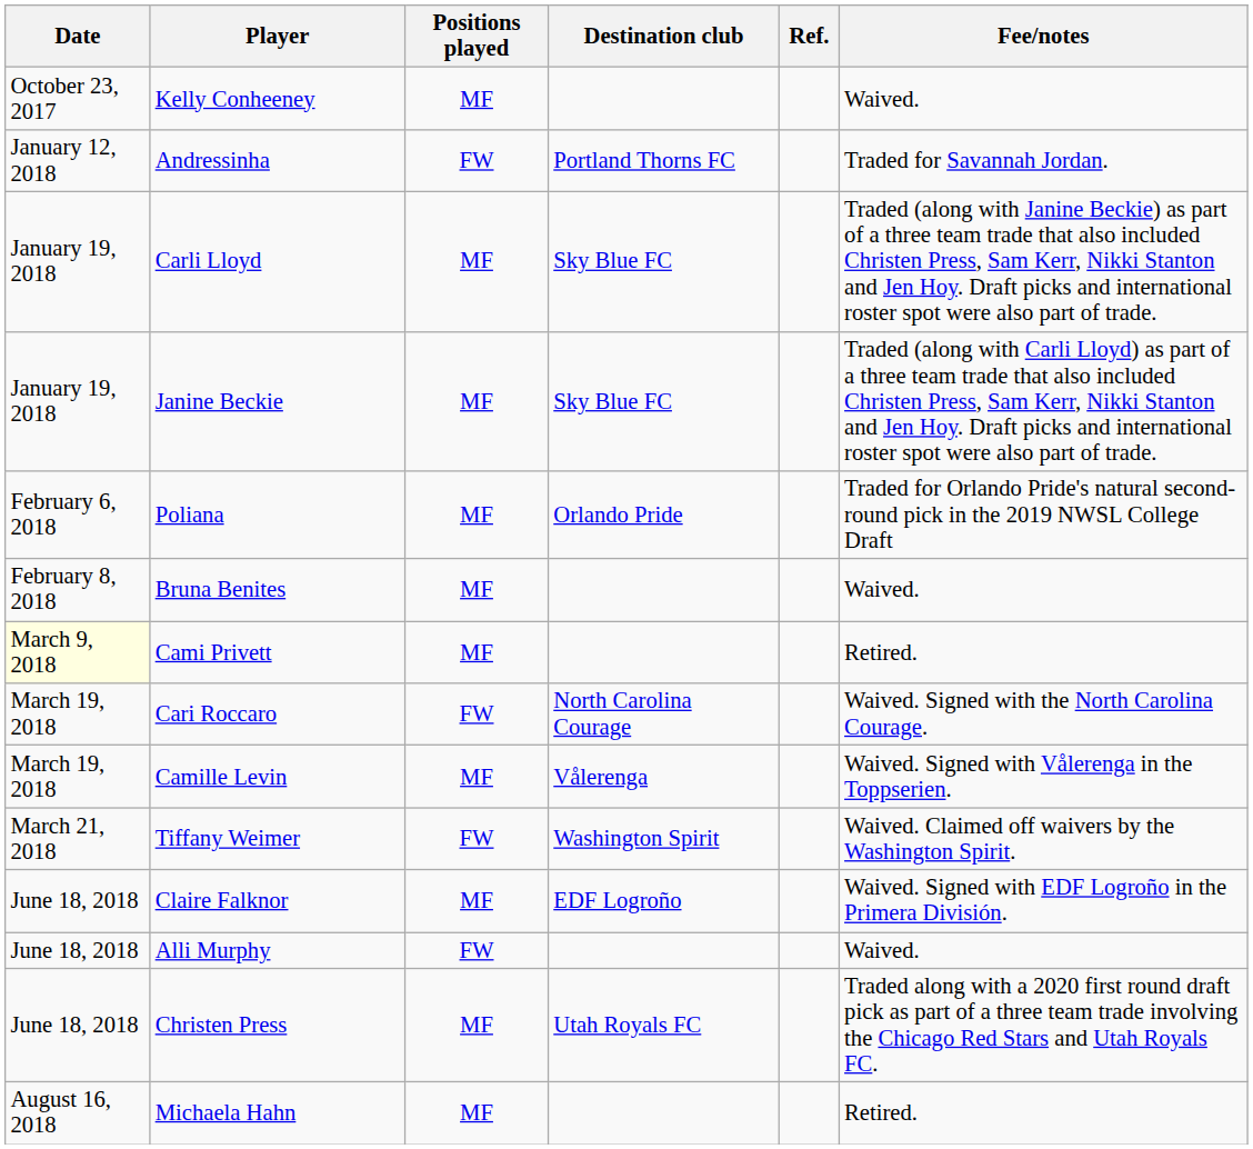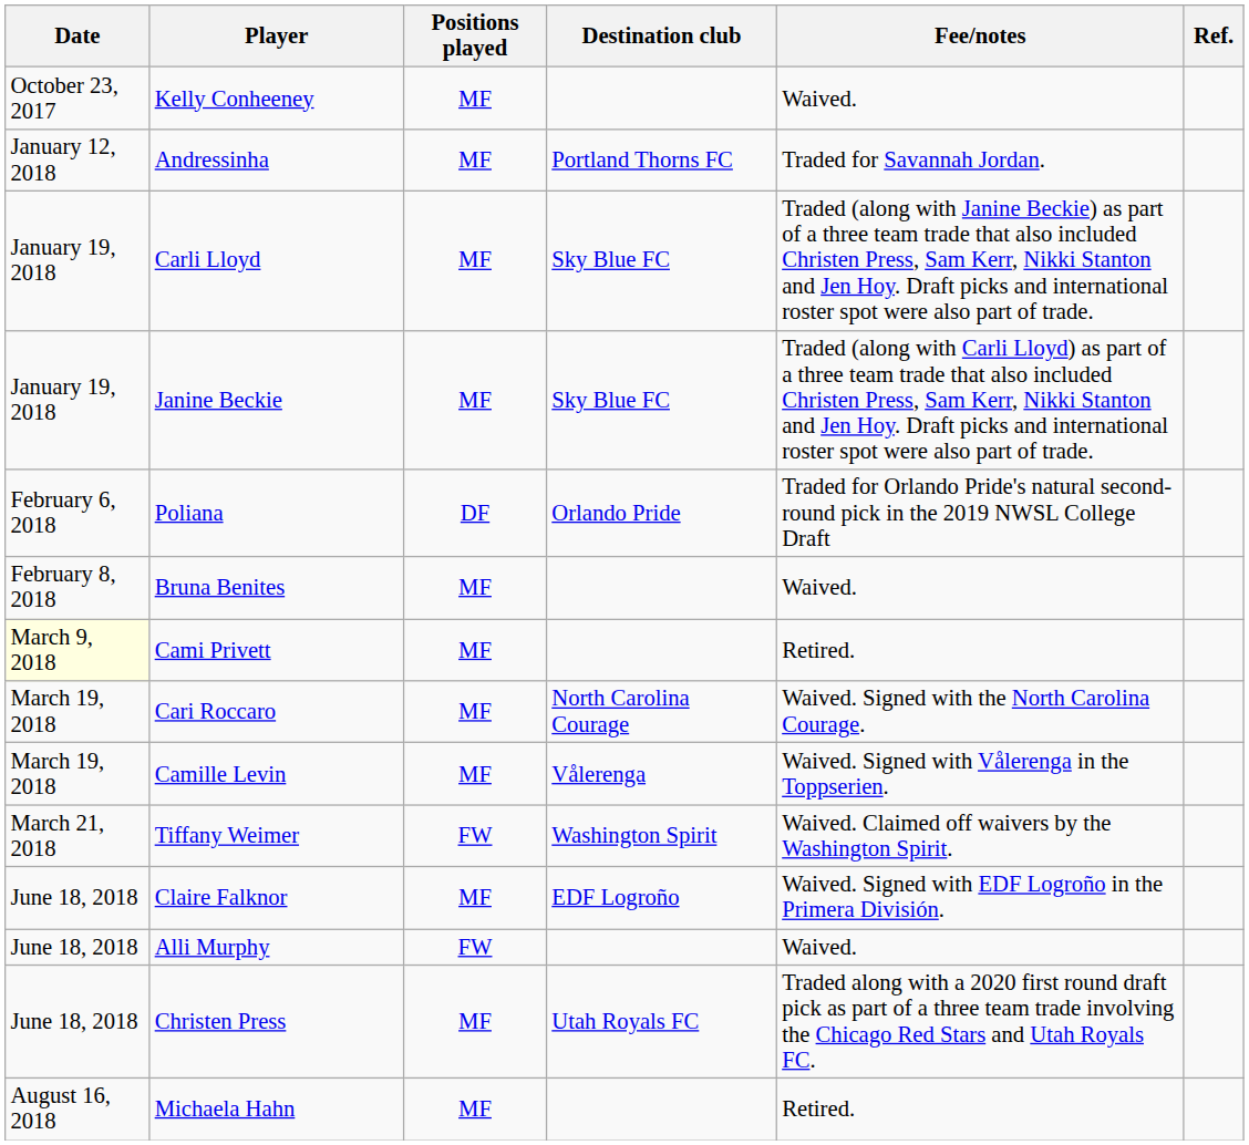 <table class="wikitable" style="text-align: left;">
 <tr>
 <th style="width:125px;">Date</th>
 <th style="width:250px;">Player</th>
 <th style="width:120px;">Positions played</th>
 <th style="width:220px;">Destination club</th>
+<th style="width:450px;">Fee/notes</th>
 <th style="width:40px;">Ref.</th>
-<th style="width:450px;">Fee/notes</th>
 </tr>
 <tr>
 <td>October 23, 2017</td>
 <td> <a href='#'>Kelly Conheeney</a></td>
 <td style="text-align: center;"><a href='#'>MF</a></td>
 <td></td>
+<td>Waived.</td>
 <td></td>
-<td>Waived.</td>
 </tr>
 <tr>
 <td>January 12, 2018</td>
 <td> <a href='#'>Andressinha</a></td>
-<td style="text-align: center;"><a href='#'>FW</a></td>
+<td style="text-align: center;"><a href='#'>MF</a></td>
 <td> <a href='#'>Portland Thorns FC</a></td>
+<td>Traded for <a href='#'>Savannah Jordan</a>.</td>
 <td></td>
-<td>Traded for <a href='#'>Savannah Jordan</a>.</td>
 </tr>
 <tr>
 <td>January 19, 2018</td>
 <td> <a href='#'>Carli Lloyd</a></td>
 <td style="text-align: center;"><a href='#'>MF</a></td>
 <td> <a href='#'>Sky Blue FC</a></td>
+<td>Traded (along with <a href='#'>Janine Beckie</a>) as part of a three team trade that also included <a href='#'>Christen Press</a>, <a href='#'>Sam Kerr</a>, <a href='#'>Nikki Stanton</a> and <a href='#'>Jen Hoy</a>. Draft picks and international roster spot were also part of trade.</td>
 <td></td>
-<td>Traded (along with <a href='#'>Janine Beckie</a>) as part of a three team trade that also included <a href='#'>Christen Press</a>, <a href='#'>Sam Kerr</a>, <a href='#'>Nikki Stanton</a> and <a href='#'>Jen Hoy</a>. Draft picks and international roster spot were also part of trade.</td>
 </tr>
 <tr>
 <td>January 19, 2018</td>
 <td> <a href='#'>Janine Beckie</a></td>
 <td style="text-align: center;"><a href='#'>MF</a></td>
 <td> <a href='#'>Sky Blue FC</a></td>
+<td>Traded (along with <a href='#'>Carli Lloyd</a>) as part of a three team trade that also included <a href='#'>Christen Press</a>, <a href='#'>Sam Kerr</a>, <a href='#'>Nikki Stanton</a> and <a href='#'>Jen Hoy</a>. Draft picks and international roster spot were also part of trade.</td>
 <td></td>
-<td>Traded (along with <a href='#'>Carli Lloyd</a>) as part of a three team trade that also included <a href='#'>Christen Press</a>, <a href='#'>Sam Kerr</a>, <a href='#'>Nikki Stanton</a> and <a href='#'>Jen Hoy</a>. Draft picks and international roster spot were also part of trade.</td>
 </tr>
 <tr>
 <td>February 6, 2018</td>
 <td> <a href='#'>Poliana</a></td>
-<td style="text-align: center;"><a href='#'>MF</a></td>
+<td style="text-align: center;"><a href='#'>DF</a></td>
 <td> <a href='#'>Orlando Pride</a></td>
+<td>Traded for Orlando Pride's natural second-round pick in the 2019 NWSL College Draft</td>
 <td></td>
-<td>Traded for Orlando Pride's natural second-round pick in the 2019 NWSL College Draft</td>
 </tr>
 <tr>
 <td>February 8, 2018</td>
 <td> <a href='#'>Bruna Benites</a></td>
 <td style="text-align: center;"><a href='#'>MF</a></td>
 <td></td>
+<td>Waived.</td>
 <td></td>
-<td>Waived.</td>
 </tr>
 <tr>
 <td style="background: lightyellow;">March 9, 2018</td>
 <td> <a href='#'>Cami Privett</a></td>
 <td style="text-align: center;"><a href='#'>MF</a></td>
 <td></td>
+<td>Retired.</td>
 <td></td>
-<td>Retired.</td>
 </tr>
 <tr>
 <td>March 19, 2018</td>
 <td> <a href='#'>Cari Roccaro</a></td>
-<td style="text-align: center;"><a href='#'>FW</a></td>
+<td style="text-align: center;"><a href='#'>MF</a></td>
 <td> <a href='#'>North Carolina Courage</a></td>
+<td>Waived. Signed with the <a href='#'>North Carolina Courage</a>.</td>
 <td></td>
-<td>Waived. Signed with the <a href='#'>North Carolina Courage</a>.</td>
 </tr>
 <tr>
 <td>March 19, 2018</td>
 <td> <a href='#'>Camille Levin</a></td>
 <td style="text-align: center;"><a href='#'>MF</a></td>
 <td> <a href='#'>Vålerenga</a></td>
+<td>Waived. Signed with <a href='#'>Vålerenga</a> in the <a href='#'>Toppserien</a>.</td>
 <td></td>
-<td>Waived. Signed with <a href='#'>Vålerenga</a> in the <a href='#'>Toppserien</a>.</td>
 </tr>
 <tr>
 <td>March 21, 2018</td>
 <td> <a href='#'>Tiffany Weimer</a></td>
 <td style="text-align: center;"><a href='#'>FW</a></td>
 <td> <a href='#'>Washington Spirit</a></td>
+<td>Waived. Claimed off waivers by the <a href='#'>Washington Spirit</a>.</td>
 <td></td>
-<td>Waived. Claimed off waivers by the <a href='#'>Washington Spirit</a>.</td>
 </tr>
 <tr>
 <td>June 18, 2018</td>
 <td> <a href='#'>Claire Falknor</a></td>
 <td style="text-align: center;"><a href='#'>MF</a></td>
 <td> <a href='#'>EDF Logroño</a></td>
+<td>Waived. Signed with <a href='#'>EDF Logroño</a> in the <a href='#'>Primera División</a>.</td>
 <td></td>
-<td>Waived. Signed with <a href='#'>EDF Logroño</a> in the <a href='#'>Primera División</a>.</td>
 </tr>
 <tr>
 <td>June 18, 2018</td>
 <td> <a href='#'>Alli Murphy</a></td>
 <td style="text-align: center;"><a href='#'>FW</a></td>
 <td></td>
+<td>Waived.</td>
 <td></td>
-<td>Waived.</td>
 </tr>
 <tr>
 <td>June 18, 2018</td>
 <td> <a href='#'>Christen Press</a></td>
 <td style="text-align: center;"><a href='#'>MF</a></td>
 <td> <a href='#'>Utah Royals FC</a></td>
+<td>Traded along with a 2020 first round draft pick as part of a three team trade involving the <a href='#'>Chicago Red Stars</a> and <a href='#'>Utah Royals FC</a>.</td>
 <td></td>
-<td>Traded along with a 2020 first round draft pick as part of a three team trade involving the <a href='#'>Chicago Red Stars</a> and <a href='#'>Utah Royals FC</a>.</td>
 </tr>
 <tr>
 <td>August 16, 2018</td>
 <td> <a href='#'>Michaela Hahn</a></td>
 <td style="text-align: center;"><a href='#'>MF</a></td>
 <td></td>
+<td>Retired.</td>
 <td></td>
-<td>Retired.</td>
 </tr>
 </table>
